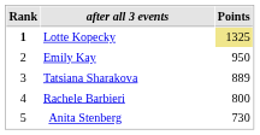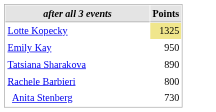 <table cellspacing="1" cellpadding="3" style="border:1px solid #aaa; font-size:90%;">
 <tr style="background:#e4e4e4;">
-<th style="border-bottom:1px solid #aaa; width:10px;">Rank</th>
 <th style="border-bottom:1px solid #aaa; width:200px; white-space:nowrap;"><em>after all 3 events</em> </th>
 <th style="border-bottom:1px solid #aaa; width:20px;">Points</th>
 </tr>
 <tr>
-<td style="text-align:center;"><strong>1</strong></td>
 <td>  <a href='#'>Lotte Kopecky</a></td>
 <td align="right" style="background: khaki;">1325</td>
 </tr>
 <tr>
-<td style="text-align:center;">2</td>
 <td> <a href='#'>Emily Kay</a></td>
 <td align="right">950</td>
 </tr>
 <tr>
-<td style="text-align:center;">3</td>
 <td> <a href='#'>Tatsiana Sharakova</a></td>
-<td align="right">889</td>
+<td align="right">890</td>
 </tr>
 <tr>
-<td style="text-align:center;">4</td>
 <td> <a href='#'>Rachele Barbieri</a></td>
 <td align="right">800</td>
 </tr>
 <tr>
-<td style="text-align:center;">5</td>
 <td>  <a href='#'>Anita Stenberg</a></td>
 <td align="right">730</td>
 </tr>
 </table>
